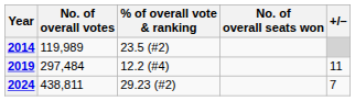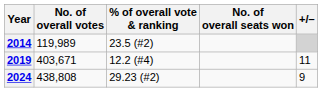 <table class=wikitable>
 <tr>
 <th>Year</th>
 <th>No. of<br>overall votes</th>
 <th>% of overall vote<br> & ranking</th>
 <th>No. of<br>overall seats won</th>
 <th>+/–</th>
 </tr>
 <tr>
 <th><a href='#'>2014</a></th>
 <td>119,989</td>
 <td>23.5 (#2)</td>
 <td></td>
 <td style="background:lightgrey;"></td>
 </tr>
 <tr>
 <th><a href='#'>2019</a></th>
-<td>297,484</td>
+<td>403,671</td>
 <td>12.2 (#4)</td>
 <td></td>
 <td> 11</td>
 </tr>
 <tr>
 <th><a href='#'>2024</a></th>
-<td>438,811</td>
+<td>438,808</td>
 <td>29.23 (#2)</td>
 <td></td>
-<td> 7</td>
+<td> 9</td>
 </tr>
 </table>
